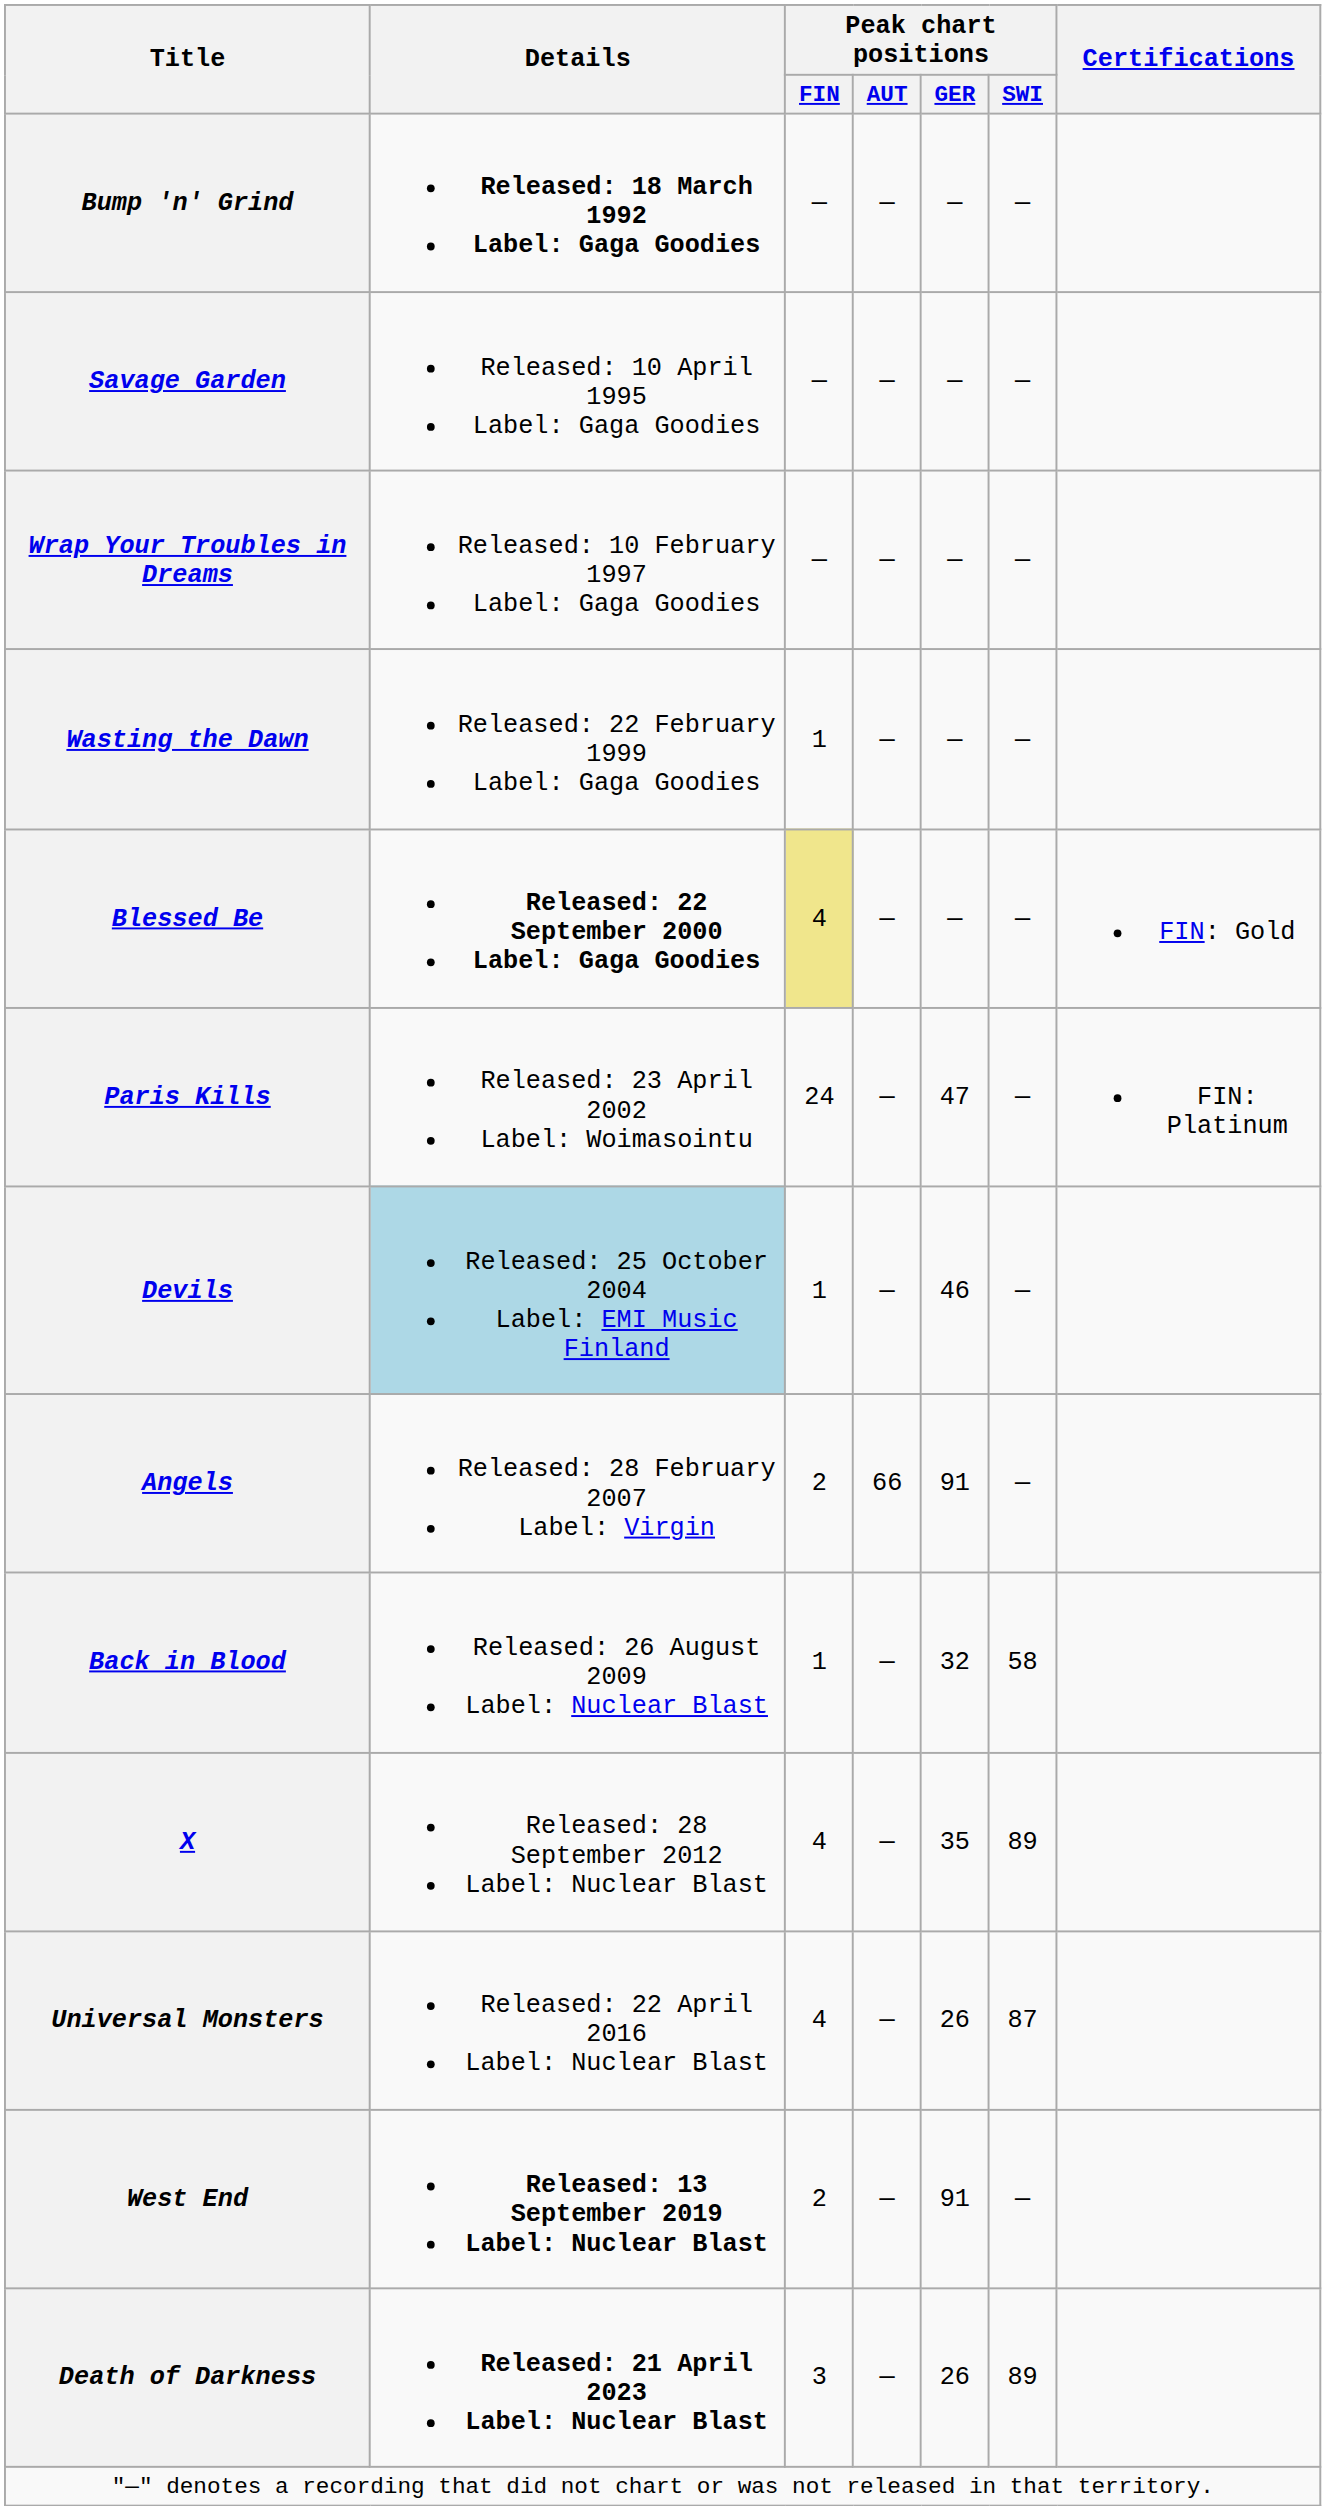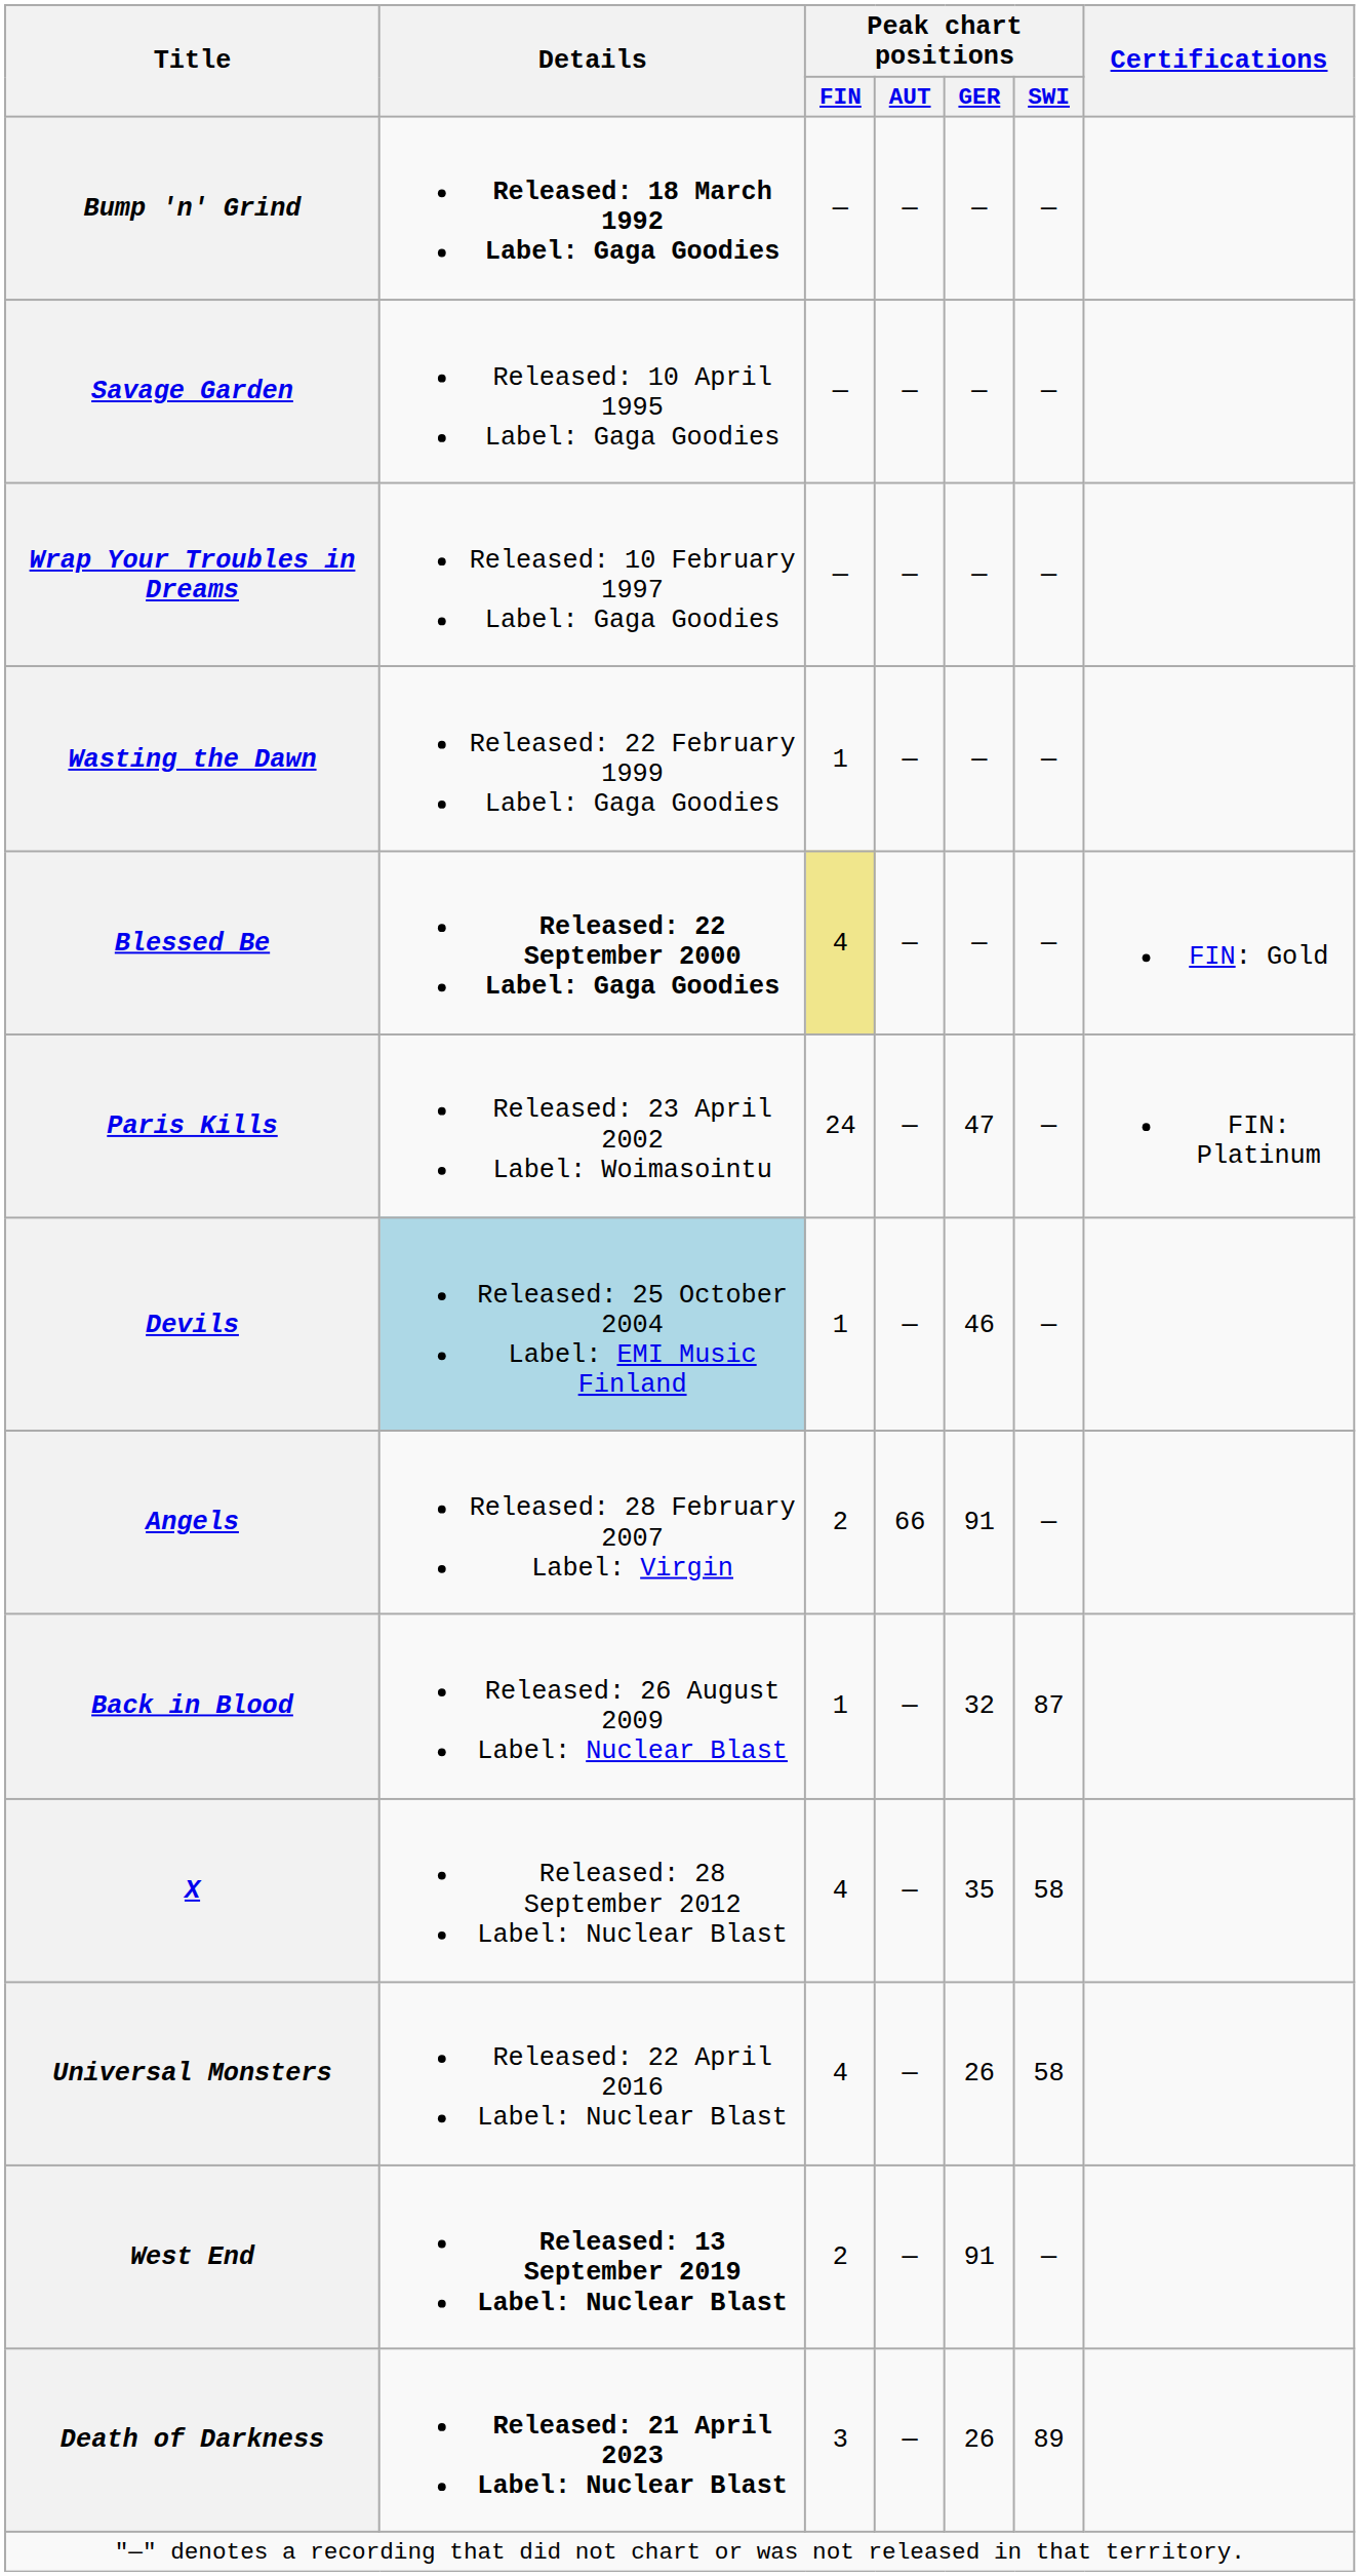 <table class="wikitable plainrowheaders" style="text-align:center;">
 <tr>
 <th scope="col" rowspan="2" style="width:14em;">Title</th>
 <th scope="col" rowspan="2" style="width:16em;">Details</th>
 <th scope="col" colspan="4">Peak chart positions</th>
 <th scope="col" rowspan="2" style="width:10em;"><a href='#'>Certifications</a></th>
 </tr>
 <tr>
 <th scope="col" style="width:2.5em;font-size:90%;"><a href='#'>FIN</a><br></th>
 <th scope="col" style="width:2.5em;font-size:90%;"><a href='#'>AUT</a><br></th>
 <th scope="col" style="width:2.5em;font-size:90%;"><a href='#'>GER</a><br></th>
 <th scope="col" style="width:2.5em;font-size:90%;"><a href='#'>SWI</a><br></th>
 </tr>
 <tr>
 <th scope="row"><em>Bump 'n' Grind</em></th>
 <td><strong><br><ul><li>Released: 18 March 1992</li><li>Label: Gaga Goodies</li></ul></strong></td>
 <td>—</td>
 <td>—</td>
 <td>—</td>
 <td>—</td>
 <td></td>
 </tr>
 <tr>
 <th scope="row"><em><a href='#'>Savage Garden</a></em></th>
 <td><br><ul><li>Released: 10 April 1995</li><li>Label: Gaga Goodies</li></ul></td>
 <td>—</td>
 <td>—</td>
 <td>—</td>
 <td>—</td>
 <td></td>
 </tr>
 <tr>
 <th scope="row"><em><a href='#'>Wrap Your Troubles in Dreams</a></em></th>
 <td><br><ul><li>Released: 10 February 1997</li><li>Label: Gaga Goodies</li></ul></td>
 <td>—</td>
 <td>—</td>
 <td>—</td>
 <td>—</td>
 <td></td>
 </tr>
 <tr>
 <th scope="row"><em><a href='#'>Wasting the Dawn</a></em></th>
 <td><br><ul><li>Released: 22 February 1999</li><li>Label: Gaga Goodies</li></ul></td>
 <td>1</td>
 <td>—</td>
 <td>—</td>
 <td>—</td>
 <td></td>
 </tr>
 <tr>
 <th scope="row"><em><a href='#'>Blessed Be</a></em></th>
 <td><strong><br><ul><li>Released: 22 September 2000</li><li>Label: Gaga Goodies</li></ul></strong></td>
 <td style="background: khaki;">4</td>
 <td>—</td>
 <td>—</td>
 <td>—</td>
 <td><br><ul><li><a href='#'>FIN</a>: Gold</li></ul></td>
 </tr>
 <tr>
 <th scope="row"><em><a href='#'>Paris Kills</a></em></th>
 <td><br><ul><li>Released: 23 April 2002</li><li>Label: Woimasointu</li></ul></td>
 <td>24</td>
 <td>—</td>
 <td>47</td>
 <td>—</td>
 <td><br><ul><li>FIN: Platinum</li></ul></td>
 </tr>
 <tr>
 <th scope="row"><em><a href='#'>Devils</a></em></th>
 <td style="background: lightblue;"><br><ul><li>Released: 25 October 2004</li><li>Label: <a href='#'>EMI Music Finland</a></li></ul></td>
 <td>1</td>
 <td>—</td>
 <td>46</td>
 <td>—</td>
 <td></td>
 </tr>
 <tr>
 <th scope="row"><em><a href='#'>Angels</a></em></th>
 <td><br><ul><li>Released: 28 February 2007</li><li>Label: <a href='#'>Virgin</a></li></ul></td>
 <td>2<br></td>
 <td>66</td>
 <td>91</td>
 <td>—</td>
 <td></td>
 </tr>
 <tr>
 <th scope="row"><em><a href='#'>Back in Blood</a></em></th>
 <td><br><ul><li>Released: 26 August 2009</li><li>Label: <a href='#'>Nuclear Blast</a></li></ul></td>
 <td>1</td>
 <td>—</td>
 <td>32</td>
-<td>58</td>
+<td>87</td>
 <td></td>
 </tr>
 <tr>
 <th scope="row"><em><a href='#'>X</a></em></th>
 <td><br><ul><li>Released: 28 September 2012</li><li>Label: Nuclear Blast</li></ul></td>
 <td>4</td>
 <td>—</td>
 <td>35</td>
-<td>89</td>
+<td>58</td>
 <td></td>
 </tr>
 <tr>
 <th scope="row"><em>Universal Monsters</em></th>
 <td><br><ul><li>Released: 22 April 2016</li><li>Label: Nuclear Blast</li></ul></td>
 <td>4</td>
 <td>—</td>
 <td>26</td>
-<td>87</td>
+<td>58</td>
 <td></td>
 </tr>
 <tr>
 <th scope="row"><em>West End</em></th>
 <td><strong><br><ul><li>Released: 13 September 2019</li><li>Label: Nuclear Blast</li></ul></strong></td>
 <td>2<br></td>
 <td>—</td>
 <td>91</td>
 <td>—</td>
 <td></td>
 </tr>
 <tr>
 <th scope="row"><em>Death of Darkness</em></th>
 <td><strong><br><ul><li>Released: 21 April 2023</li><li>Label: Nuclear Blast</li></ul></strong></td>
 <td>3<br></td>
 <td>—</td>
 <td>26</td>
 <td>89</td>
 <td></td>
 </tr>
 <tr>
 <td colspan="14" style="font-size:90%">"—" denotes a recording that did not chart or was not released in that territory.</td>
 </tr>
 </table>
